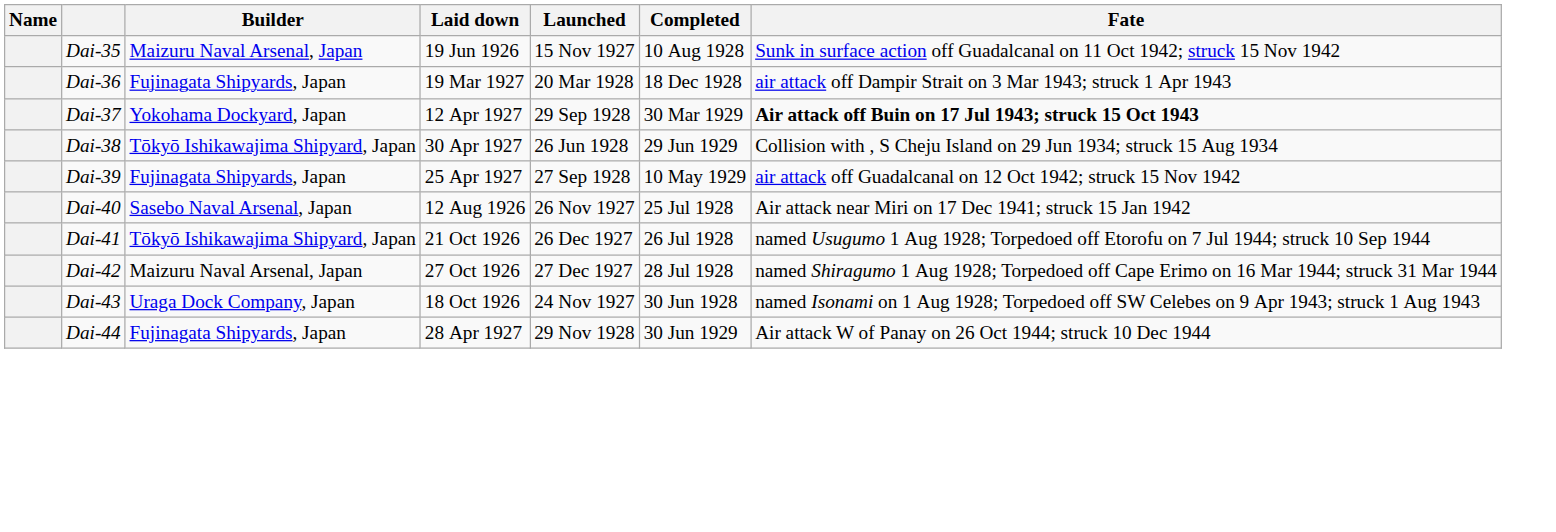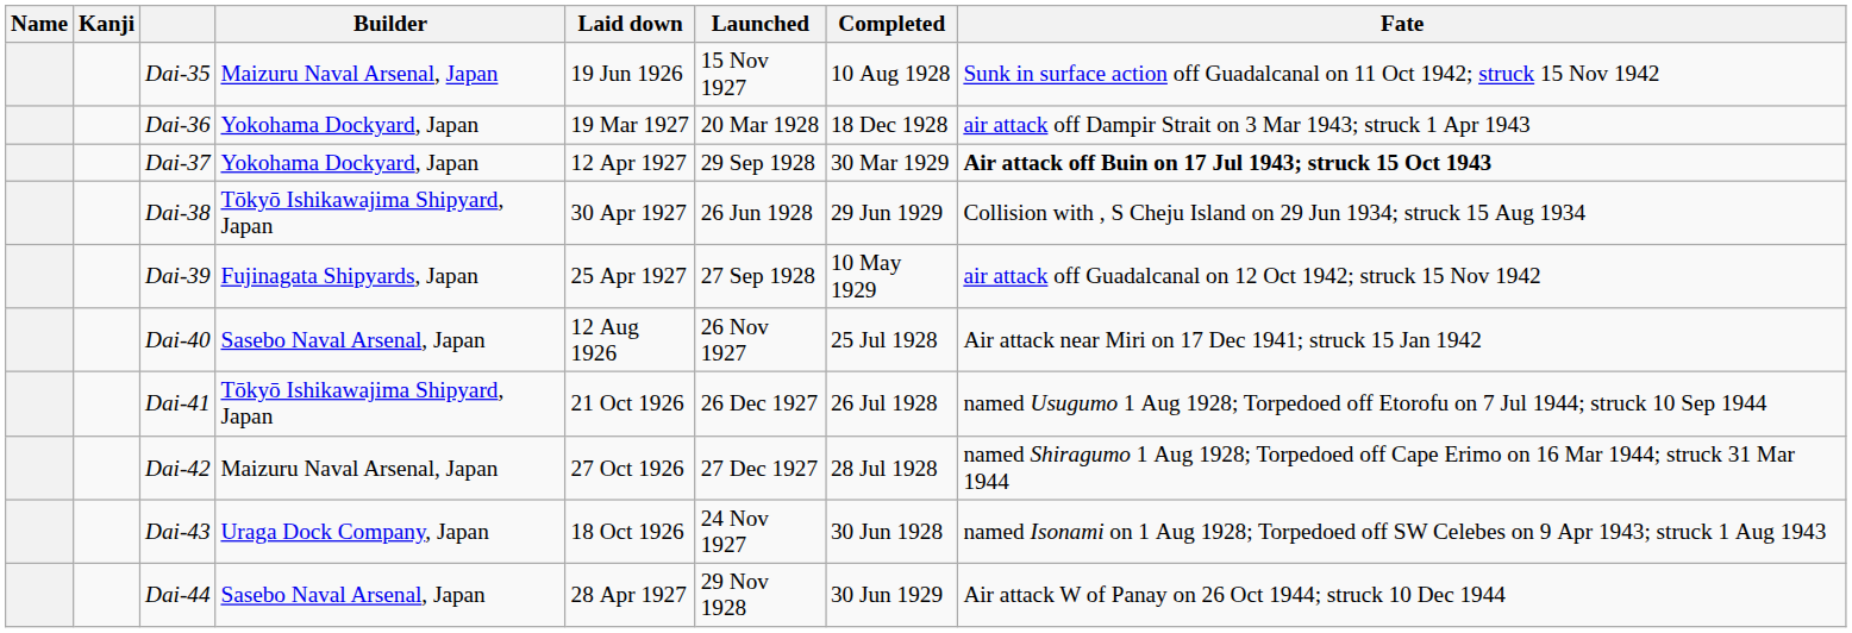 <table class="wikitable plainrowheaders" style="font-size:97%;">
 <tr>
 <th scope="col">Name</th>
+<th scope="col">Kanji</th>
 <th scope="col"></th>
 <th scope="col">Builder</th>
 <th scope="col">Laid down</th>
 <th scope="col">Launched</th>
 <th scope="col">Completed</th>
 <th scope="col">Fate</th>
 </tr>
 <tr>
 <th scope="row"></th>
+<td></td>
 <td><em>Dai-35</em></td>
 <td><a href='#'>Maizuru Naval Arsenal</a>, <a href='#'>Japan</a></td>
 <td>19 Jun 1926</td>
 <td>15 Nov 1927</td>
 <td>10 Aug 1928</td>
 <td><a href='#'>Sunk in surface action</a> off Guadalcanal  on 11 Oct 1942; <a href='#'>struck</a> 15 Nov 1942</td>
 </tr>
 <tr>
 <th scope="row"></th>
+<td></td>
 <td><em>Dai-36</em></td>
-<td><a href='#'>Fujinagata Shipyards</a>, Japan</td>
+<td><a href='#'>Yokohama Dockyard</a>, Japan</td>
 <td>19 Mar 1927</td>
 <td>20 Mar 1928</td>
 <td>18 Dec 1928</td>
 <td><a href='#'>air attack</a> off Dampir Strait  on 3 Mar 1943; struck 1 Apr 1943</td>
 </tr>
 <tr>
 <th scope="row"></th>
+<td></td>
 <td><em>Dai-37</em></td>
 <td><a href='#'>Yokohama Dockyard</a>, Japan</td>
 <td>12 Apr 1927</td>
 <td>29 Sep 1928</td>
 <td>30 Mar 1929</td>
 <td><strong>Air attack off Buin  on 17 Jul 1943; struck 15 Oct 1943</strong></td>
 </tr>
 <tr>
 <th scope="row"></th>
+<td></td>
 <td><em>Dai-38</em></td>
 <td><a href='#'>Tōkyō Ishikawajima Shipyard</a>, Japan</td>
 <td>30 Apr 1927</td>
 <td>26 Jun 1928</td>
 <td>29 Jun 1929</td>
 <td>Collision with , S Cheju Island  on 29 Jun 1934; struck 15 Aug 1934</td>
 </tr>
 <tr>
 <th scope="row"></th>
+<td></td>
 <td><em>Dai-39</em></td>
 <td><a href='#'>Fujinagata Shipyards</a>, Japan</td>
 <td>25 Apr 1927</td>
 <td>27 Sep 1928</td>
 <td>10 May 1929</td>
 <td><a href='#'>air attack</a> off Guadalcanal  on 12 Oct 1942; struck 15 Nov 1942</td>
 </tr>
 <tr>
 <th scope="row"></th>
+<td></td>
 <td><em>Dai-40</em></td>
 <td><a href='#'>Sasebo Naval Arsenal</a>, Japan</td>
 <td>12 Aug 1926</td>
 <td>26 Nov 1927</td>
 <td>25 Jul 1928</td>
 <td>Air attack near Miri  on 17 Dec 1941; struck 15 Jan 1942</td>
 </tr>
 <tr>
 <th scope="row"></th>
+<td></td>
 <td><em>Dai-41</em></td>
 <td><a href='#'>Tōkyō Ishikawajima Shipyard</a>, Japan</td>
 <td>21 Oct 1926</td>
 <td>26 Dec 1927</td>
 <td>26 Jul 1928</td>
 <td>named <em>Usugumo</em> 1 Aug 1928; Torpedoed off Etorofu  on 7 Jul 1944; struck 10 Sep 1944</td>
 </tr>
 <tr>
 <th scope="row"></th>
+<td></td>
 <td><em>Dai-42</em></td>
 <td>Maizuru Naval Arsenal, Japan</td>
 <td>27 Oct 1926</td>
 <td>27 Dec 1927</td>
 <td>28 Jul 1928</td>
 <td>named <em>Shiragumo</em> 1 Aug 1928; Torpedoed off Cape Erimo  on 16 Mar 1944; struck 31 Mar 1944</td>
 </tr>
 <tr>
 <th scope="row"></th>
+<td></td>
 <td><em>Dai-43</em></td>
 <td><a href='#'>Uraga Dock Company</a>, Japan</td>
 <td>18 Oct 1926</td>
 <td>24 Nov 1927</td>
 <td>30 Jun 1928</td>
 <td>named <em>Isonami</em> on 1 Aug 1928; Torpedoed off SW Celebes  on 9 Apr 1943; struck 1 Aug 1943</td>
 </tr>
 <tr>
 <th scope="row"></th>
+<td></td>
 <td style="white-space: nowrap;"><em>Dai-44</em></td>
-<td><a href='#'>Fujinagata Shipyards</a>, Japan</td>
+<td><a href='#'>Sasebo Naval Arsenal</a>, Japan</td>
 <td>28 Apr 1927</td>
 <td>29 Nov 1928</td>
 <td>30 Jun 1929</td>
 <td>Air attack W of Panay  on 26 Oct 1944; struck 10 Dec 1944</td>
 </tr>
 </table>
